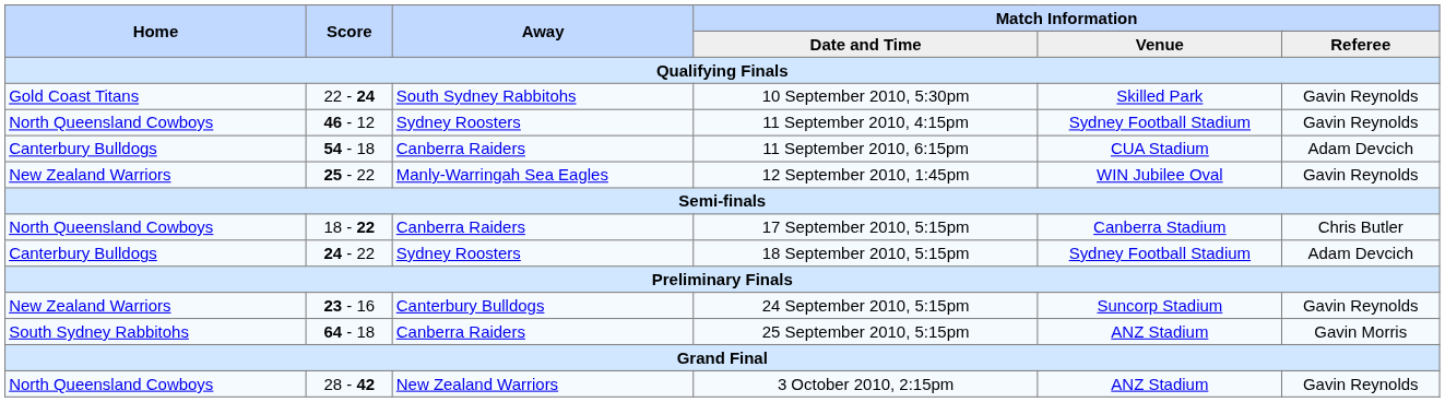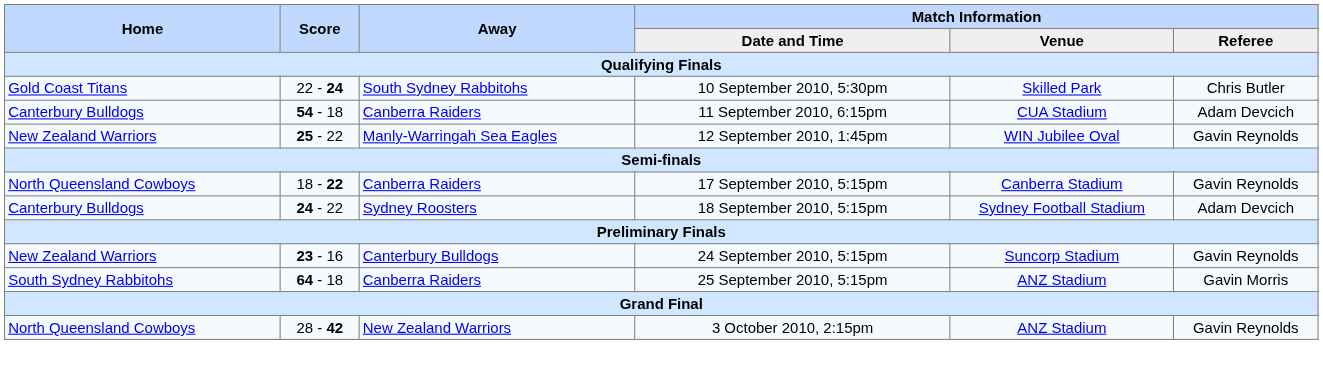 <table border=1 style="border-collapse:collapse; font-size:90%; text-align:center;" cellpadding=3 cellspacing=0 width=100%>
 <tr bgcolor=#C1D8FF>
 <th rowspan=2 width=21%>Home</th>
 <th rowspan=2 width=6%>Score</th>
 <th rowspan=2 width=21%>Away</th>
 <th colspan=3>Match Information</th>
 </tr>
 <tr bgcolor=#EFEFEF>
 <th width=24%>Date and Time</th>
 <th width=17%>Venue</th>
 <th width=11%>Referee</th>
 </tr>
 <tr bgcolor="#D0E7FF">
 <td colspan=6><strong>Qualifying Finals</strong></td>
 </tr>
 <tr bgcolor=#F5FAFF>
 <td align=left> <a href='#'>Gold Coast Titans</a></td>
 <td>22 -<strong> 24</strong></td>
 <td align=left> <a href='#'>South Sydney Rabbitohs</a></td>
 <td>10 September 2010, 5:30pm</td>
 <td><a href='#'>Skilled Park</a></td>
-<td>Gavin Reynolds</td>
-</tr>
-<tr bgcolor=#F5FAFF>
-<td align=left> <a href='#'>North Queensland Cowboys</a></td>
-<td><strong>46</strong> - 12</td>
-<td align=left> <a href='#'>Sydney Roosters</a></td>
-<td>11 September 2010, 4:15pm</td>
-<td><a href='#'>Sydney Football Stadium</a></td>
-<td>Gavin Reynolds</td>
+<td>Chris Butler</td>
 </tr>
 <tr bgcolor=#F5FAFF>
 <td align=left> <a href='#'>Canterbury Bulldogs</a></td>
 <td><strong>54</strong> - 18</td>
 <td align=left> <a href='#'>Canberra Raiders</a></td>
 <td>11 September 2010, 6:15pm</td>
 <td><a href='#'>CUA Stadium</a></td>
 <td>Adam Devcich</td>
 </tr>
 <tr bgcolor=#F5FAFF>
 <td align=left> <a href='#'>New Zealand Warriors</a></td>
 <td><strong>25</strong> - 22</td>
 <td align=left> <a href='#'>Manly-Warringah Sea Eagles</a></td>
 <td>12 September 2010, 1:45pm</td>
 <td><a href='#'>WIN Jubilee Oval</a></td>
 <td>Gavin Reynolds</td>
 </tr>
 <tr bgcolor="#D0E7FF">
 <td colspan=6><strong>Semi-finals</strong></td>
 </tr>
 <tr bgcolor=#F5FAFF>
 <td align=left> <a href='#'>North Queensland Cowboys</a></td>
 <td>18 - <strong>22</strong></td>
 <td align=left> <a href='#'>Canberra Raiders</a></td>
 <td>17 September 2010, 5:15pm</td>
 <td><a href='#'>Canberra Stadium</a></td>
-<td>Chris Butler</td>
+<td>Gavin Reynolds</td>
 </tr>
 <tr bgcolor=#F5FAFF>
 <td align=left> <a href='#'>Canterbury Bulldogs</a></td>
 <td><strong>24</strong> - 22</td>
 <td align=left> <a href='#'>Sydney Roosters</a></td>
 <td>18 September 2010, 5:15pm</td>
 <td><a href='#'>Sydney Football Stadium</a></td>
 <td>Adam Devcich</td>
 </tr>
 <tr bgcolor="#D0E7FF">
 <td colspan=6><strong>Preliminary Finals</strong></td>
 </tr>
 <tr bgcolor=#F5FAFF>
 <td align=left> <a href='#'>New Zealand Warriors</a></td>
 <td><strong>23</strong> - 16</td>
 <td align=left> <a href='#'>Canterbury Bulldogs</a></td>
 <td>24 September 2010, 5:15pm</td>
 <td><a href='#'>Suncorp Stadium</a></td>
 <td>Gavin Reynolds</td>
 </tr>
 <tr bgcolor=#F5FAFF>
 <td align=left> <a href='#'>South Sydney Rabbitohs</a></td>
 <td><strong>64</strong> - 18</td>
 <td align=left> <a href='#'>Canberra Raiders</a></td>
 <td>25 September 2010, 5:15pm</td>
 <td><a href='#'>ANZ Stadium</a></td>
 <td>Gavin Morris</td>
 </tr>
 <tr bgcolor="#D0E7FF">
 <td colspan=6><strong>Grand Final</strong></td>
 </tr>
 <tr bgcolor=#F5FAFF>
 <td align=left> <a href='#'>North Queensland Cowboys</a></td>
 <td>28 - <strong>42</strong></td>
 <td align=left> <a href='#'>New Zealand Warriors</a></td>
 <td>3 October 2010, 2:15pm</td>
 <td><a href='#'>ANZ Stadium</a></td>
 <td>Gavin Reynolds</td>
 </tr>
 </table>
